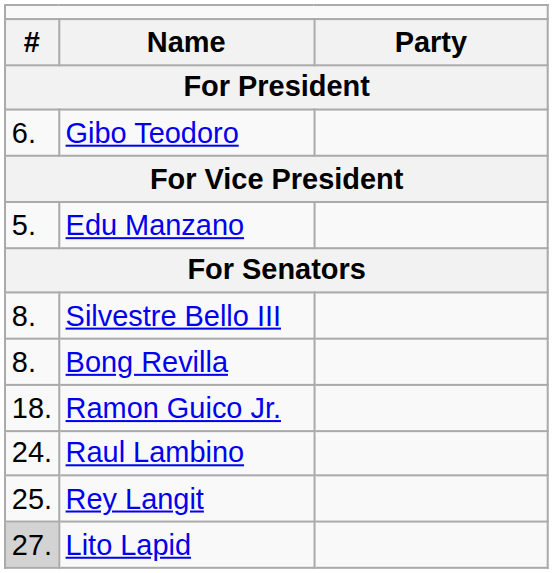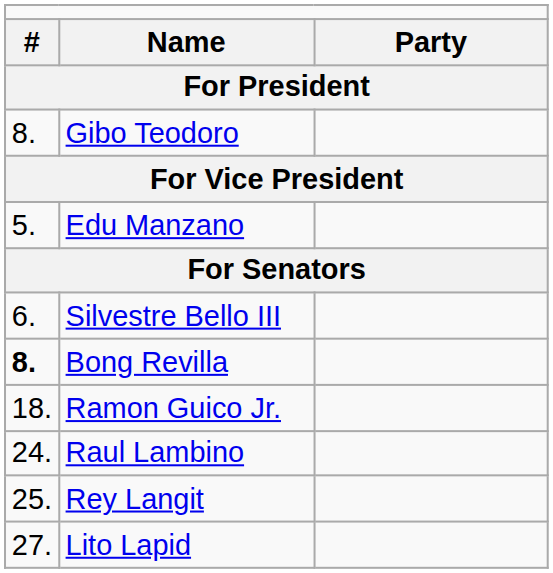 <table class=wikitable style="font-size:90%">
 <tr>
 <td colspan=4 bgcolor=></td>
 </tr>
 <tr>
 <th>#</th>
 <th width=120px>Name</th>
 <th colspan=2 width=110px>Party</th>
 </tr>
 <tr>
 <th colspan=5>For President</th>
 </tr>
 <tr>
-<td>6.</td>
+<td>8.</td>
 <td><a href='#'>Gibo Teodoro</a></td>
 <td></td>
 </tr>
 <tr>
 <th colspan=5>For Vice President</th>
 </tr>
 <tr>
 <td>5.</td>
 <td><a href='#'>Edu Manzano</a></td>
 <td></td>
 </tr>
 <tr>
 <th colspan=5>For Senators</th>
 </tr>
 <tr>
-<td>8.</td>
+<td>6.</td>
 <td><a href='#'>Silvestre Bello III</a></td>
 <td></td>
 </tr>
 <tr>
-<td>8.</td>
+<td><strong>8.</strong></td>
 <td><a href='#'>Bong Revilla</a></td>
 <td></td>
 </tr>
 <tr>
 <td>18.</td>
 <td><a href='#'>Ramon Guico Jr.</a></td>
 <td></td>
 </tr>
 <tr>
 <td>24.</td>
 <td><a href='#'>Raul Lambino</a></td>
 <td></td>
 </tr>
 <tr>
 <td>25.</td>
 <td><a href='#'>Rey Langit</a></td>
 <td></td>
 </tr>
 <tr>
-<td style="background: lightgrey;">27.</td>
+<td>27.</td>
 <td><a href='#'>Lito Lapid</a></td>
 <td></td>
 </tr>
 </table>
